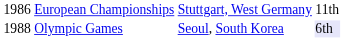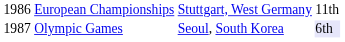 <table>
 <tr>
 <td>1986</td>
 <td><a href='#'>European Championships</a></td>
 <td><a href='#'>Stuttgart, West Germany</a></td>
 <td>11th</td>
 <td></td>
 </tr>
 <tr>
-<td>1988</td>
+<td>1987</td>
 <td><a href='#'>Olympic Games</a></td>
 <td><a href='#'>Seoul</a>, <a href='#'>South Korea</a></td>
 <td style="background: lavender;">6th</td>
 <td></td>
 </tr>
 </table>
